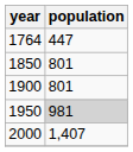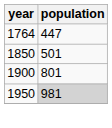 <table class="wikitable">
 <tr>
 <th>year</th>
 <th>population</th>
 </tr>
 <tr>
 <td>1764</td>
 <td>447</td>
 </tr>
 <tr>
 <td>1850</td>
-<td>801</td>
+<td>501</td>
 </tr>
 <tr>
 <td>1900</td>
 <td>801</td>
 </tr>
 <tr>
 <td>1950</td>
 <td style="background: lightgrey;">981</td>
 </tr>
 <tr>
-<td>2000</td>
-<td>1,407</td>
-</tr>
-<tr>
 </tr>
 </table>
